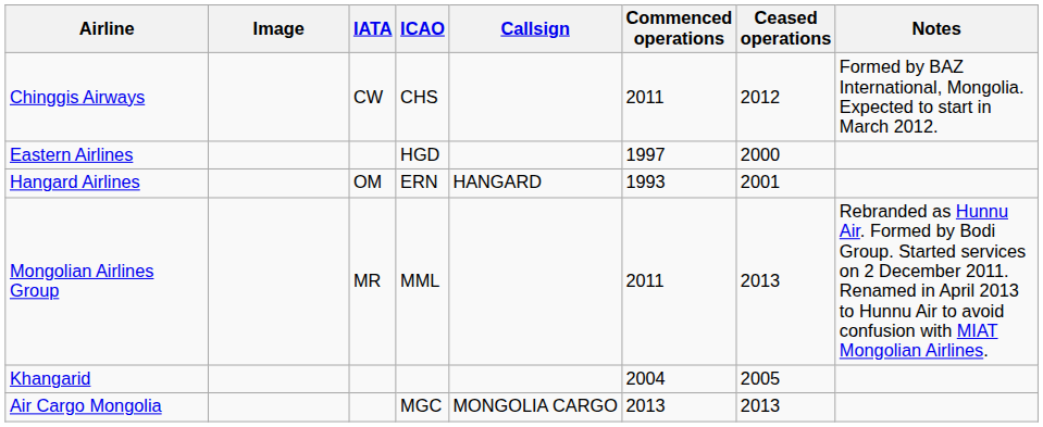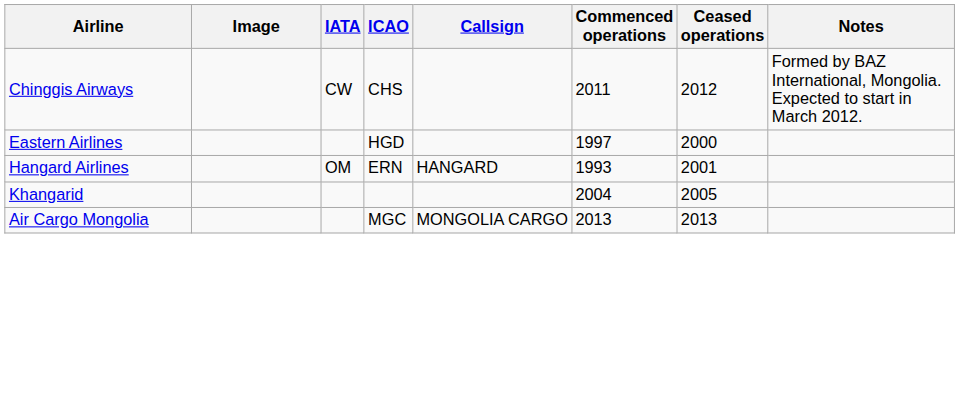 <table class="wikitable sortable" style="border-collapse:collapse; margin:auto;" border="1" cellpadding="3">
 <tr valign="middle">
 <th style="width:175px;">Airline</th>
 <th style="width:120px;">Image</th>
 <th><a href='#'>IATA</a></th>
 <th><a href='#'>ICAO</a></th>
 <th><a href='#'>Callsign</a></th>
 <th>Commenced<br>operations</th>
 <th>Ceased<br>operations</th>
 <th style="width:175px;">Notes</th>
 </tr>
 <tr>
 <td><a href='#'>Chinggis Airways</a></td>
 <td></td>
 <td>CW</td>
 <td>CHS</td>
 <td></td>
 <td>2011</td>
 <td>2012</td>
 <td>Formed by BAZ International, Mongolia. Expected to start in March 2012.</td>
 </tr>
 <tr>
 <td><a href='#'>Eastern Airlines</a></td>
 <td></td>
 <td></td>
 <td>HGD</td>
 <td></td>
 <td>1997</td>
 <td>2000</td>
 <td></td>
 </tr>
 <tr>
 <td><a href='#'>Hangard Airlines </a></td>
 <td></td>
 <td>OM</td>
 <td>ERN</td>
 <td>HANGARD</td>
 <td>1993</td>
 <td>2001</td>
 <td></td>
 </tr>
 <tr>
-<td><a href='#'>Mongolian Airlines Group</a></td>
-<td></td>
-<td>MR</td>
-<td>MML</td>
-<td></td>
-<td>2011</td>
-<td>2013</td>
-<td>Rebranded as <a href='#'>Hunnu Air</a>. Formed by Bodi Group. Started services on 2 December 2011. Renamed in April 2013 to Hunnu Air to avoid confusion with <a href='#'>MIAT Mongolian Airlines</a>.</td>
-</tr>
-<tr>
 <td><a href='#'>Khangarid</a></td>
 <td></td>
 <td></td>
 <td></td>
 <td></td>
 <td>2004</td>
 <td>2005</td>
 <td></td>
 </tr>
 <tr>
 <td><a href='#'>Air Cargo Mongolia</a></td>
 <td></td>
 <td></td>
 <td>MGC</td>
 <td>MONGOLIA CARGO</td>
 <td>2013</td>
 <td>2013</td>
 <td></td>
 </tr>
 </table>
